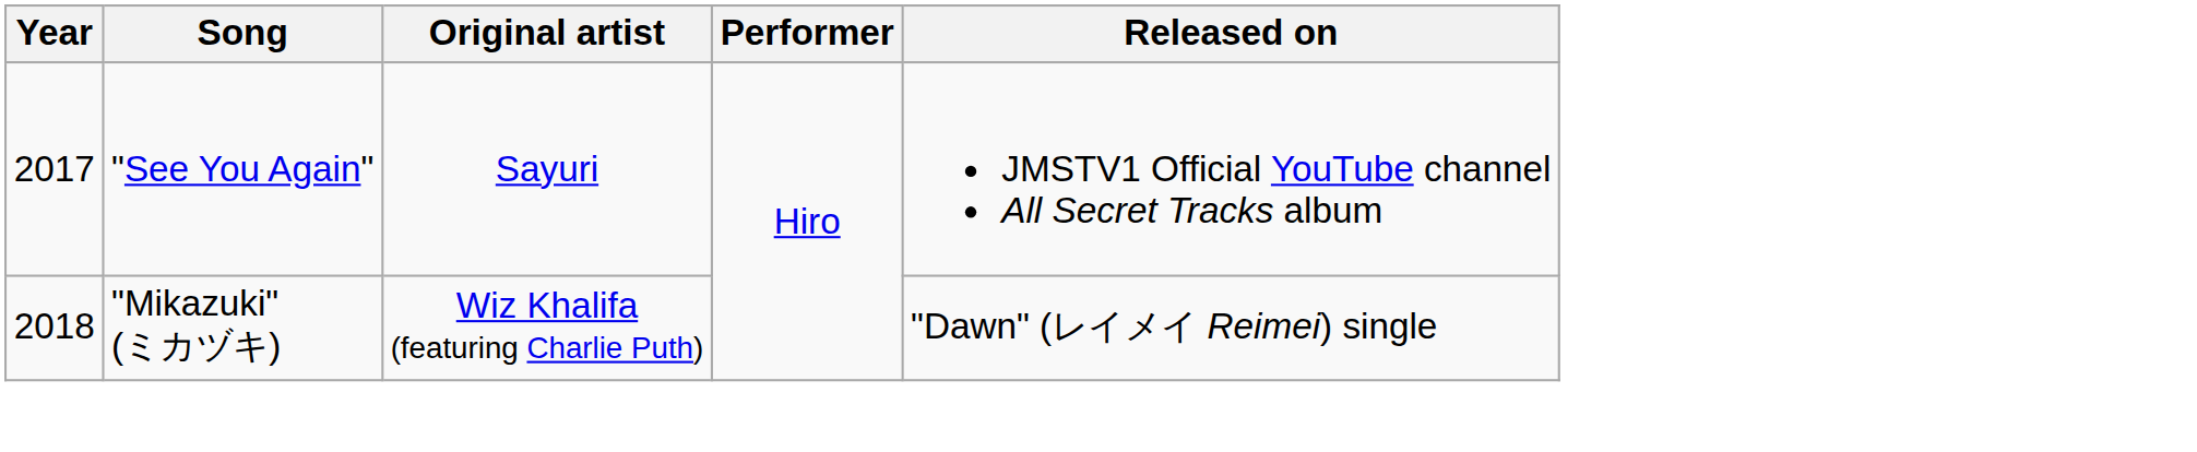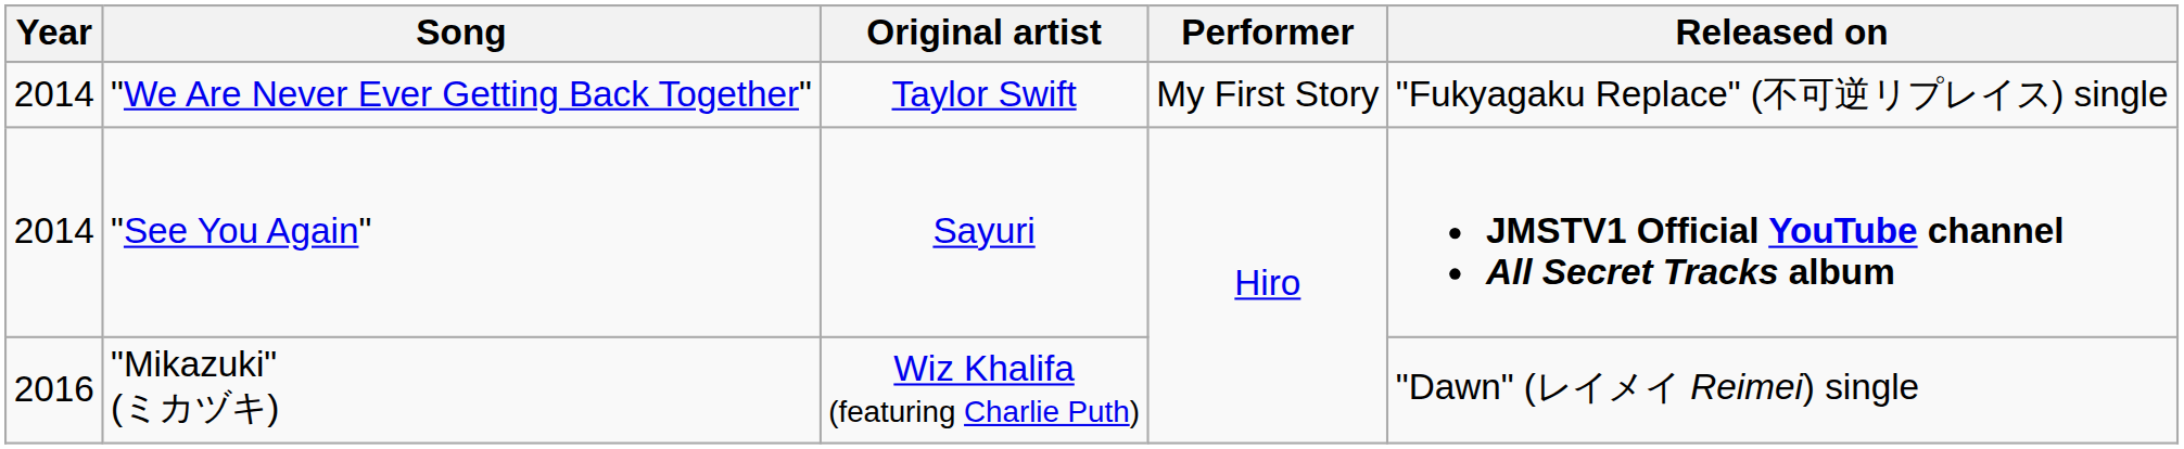 <table class="wikitable">
 <tr>
 <th>Year</th>
 <th>Song</th>
 <th>Original artist</th>
 <th>Performer</th>
 <th>Released on</th>
 </tr>
 <tr>
-<td>2017</td>
+<td>2014</td>
+<td>"<a href='#'>We Are Never Ever Getting Back Together</a>"</td>
+<td align="center"><a href='#'>Taylor Swift</a></td>
+<td align="center">My First Story</td>
+<td>"Fukyagaku Replace" (不可逆リプレイス) single</td>
+</tr>
+<tr>
+<td>2014</td>
 <td>"<a href='#'>See You Again</a>"</td>
 <td align="center"><a href='#'>Sayuri</a></td>
 <td align="center" rowspan="2"><a href='#'>Hiro</a></td>
-<td><br><ul><li>JMSTV1 Official <a href='#'>YouTube</a> channel</li><li><em>All Secret Tracks</em> album</li></ul></td>
+<td><strong><br><ul><li>JMSTV1 Official <a href='#'>YouTube</a> channel</li><li><em>All Secret Tracks</em> album</li></ul></strong></td>
 </tr>
 <tr>
-<td>2018</td>
+<td>2016</td>
 <td>"Mikazuki"<br>(ミカヅキ)</td>
 <td align="center"><a href='#'>Wiz Khalifa</a> <br><small>(featuring <a href='#'>Charlie Puth</a>)</small></td>
 <td>"Dawn" (レイメイ <em>Reimei</em>) single</td>
 </tr>
 </table>
